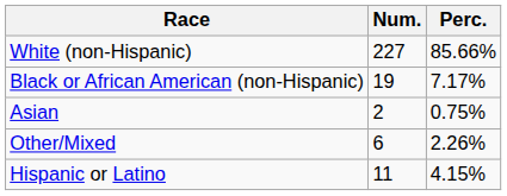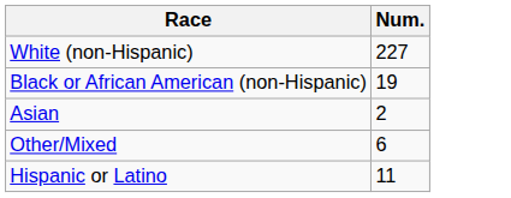 <table class="wikitable">
 <tr>
 <th>Race</th>
 <th>Num.</th>
-<th>Perc.</th>
 </tr>
 <tr>
 <td><a href='#'>White</a> (non-Hispanic)</td>
 <td>227</td>
-<td>85.66%</td>
 </tr>
 <tr>
 <td><a href='#'>Black or African American</a> (non-Hispanic)</td>
 <td>19</td>
-<td>7.17%</td>
 </tr>
 <tr>
 <td><a href='#'>Asian</a></td>
 <td>2</td>
-<td>0.75%</td>
 </tr>
 <tr>
 <td><a href='#'>Other/Mixed</a></td>
 <td>6</td>
-<td>2.26%</td>
 </tr>
 <tr>
 <td><a href='#'>Hispanic</a> or <a href='#'>Latino</a></td>
 <td>11</td>
-<td>4.15%</td>
 </tr>
 </table>
